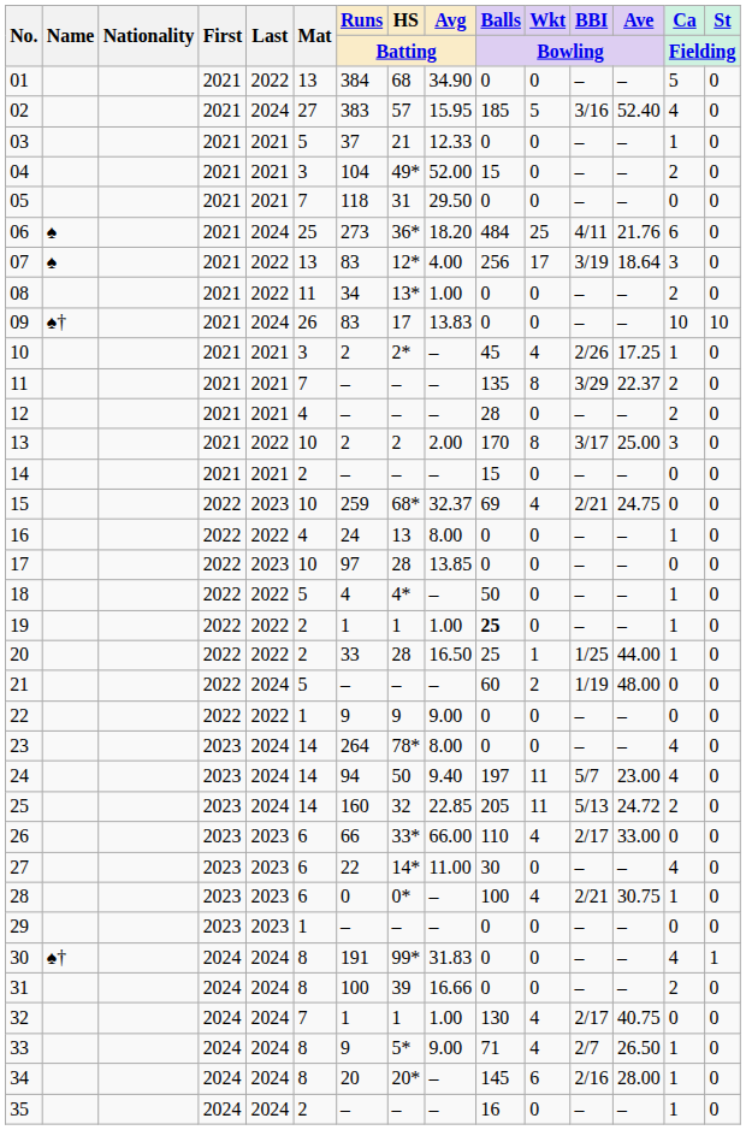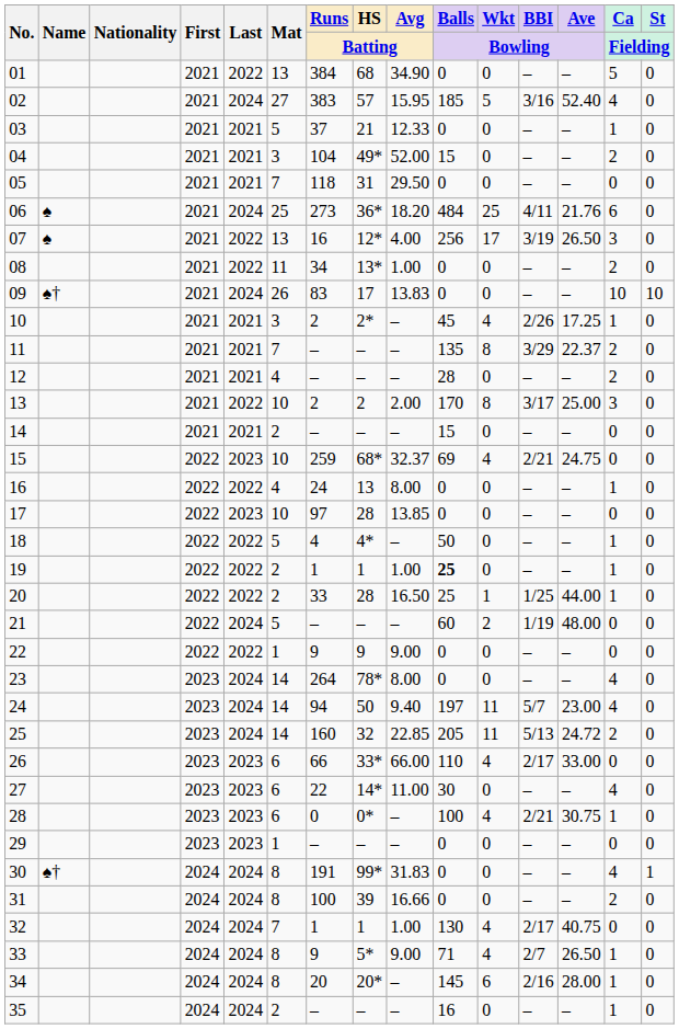 <table class="wikitable sortable">
 <tr align="center">
 <th rowspan="2">No.</th>
 <th rowspan="2">Name</th>
 <th rowspan="2">Nationality</th>
 <th rowspan="2">First</th>
 <th rowspan="2">Last</th>
 <th rowspan="2">Mat</th>
 <th style="background:#faecc8"><a href='#'>Runs</a></th>
 <th style="background:#faecc8">HS</th>
 <th style="background:#faecc8"><a href='#'>Avg</a></th>
 <th style="background:#ddcef2"><a href='#'>Balls</a></th>
 <th style="background:#ddcef2"><a href='#'>Wkt</a></th>
 <th style="background:#ddcef2"><a href='#'>BBI</a></th>
 <th style="background:#ddcef2"><a href='#'>Ave</a></th>
 <th style="background:#cef2e0"><a href='#'>Ca</a></th>
 <th style="background:#cef2e0"><a href='#'>St</a></th>
 </tr>
 <tr class="unsortable">
 <th colspan=3 style="background:#faecc8"><a href='#'>Batting</a></th>
 <th colspan=4 style="background:#ddcef2"><a href='#'>Bowling</a></th>
 <th colspan=2 style="background:#cef2e0"><a href='#'>Fielding</a></th>
 </tr>
 <tr>
 <td><span>0</span>1</td>
 <td><strong></strong></td>
 <td></td>
 <td>2021</td>
 <td>2022</td>
 <td>13</td>
 <td>384</td>
 <td>68</td>
 <td>34.90</td>
 <td>0</td>
 <td>0</td>
 <td>–</td>
 <td>–</td>
 <td>5</td>
 <td>0</td>
 </tr>
 <tr>
 <td><span>0</span>2</td>
 <td></td>
 <td></td>
 <td>2021</td>
 <td>2024</td>
 <td>27</td>
 <td>383</td>
 <td>57</td>
 <td>15.95</td>
 <td>185</td>
 <td>5</td>
 <td>3/16</td>
 <td>52.40</td>
 <td>4</td>
 <td>0</td>
 </tr>
 <tr>
 <td><span>0</span>3</td>
 <td></td>
 <td></td>
 <td>2021</td>
 <td>2021</td>
 <td>5</td>
 <td>37</td>
 <td>21</td>
 <td>12.33</td>
 <td>0</td>
 <td>0</td>
 <td>–</td>
 <td>–</td>
 <td>1</td>
 <td>0</td>
 </tr>
 <tr>
 <td><span>0</span>4</td>
 <td><strong></strong></td>
 <td></td>
 <td>2021</td>
 <td>2021</td>
 <td>3</td>
 <td>104</td>
 <td>49*</td>
 <td>52.00</td>
 <td>15</td>
 <td>0</td>
 <td>–</td>
 <td>–</td>
 <td>2</td>
 <td>0</td>
 </tr>
 <tr>
 <td><span>0</span>5</td>
 <td><strong></strong></td>
 <td></td>
 <td>2021</td>
 <td>2021</td>
 <td>7</td>
 <td>118</td>
 <td>31</td>
 <td>29.50</td>
 <td>0</td>
 <td>0</td>
 <td>–</td>
 <td>–</td>
 <td>0</td>
 <td>0</td>
 </tr>
 <tr>
 <td><span>0</span>6</td>
 <td> ♠</td>
 <td></td>
 <td>2021</td>
 <td>2024</td>
 <td>25</td>
 <td>273</td>
 <td>36*</td>
 <td>18.20</td>
 <td>484</td>
 <td>25</td>
 <td>4/11</td>
 <td>21.76</td>
 <td>6</td>
 <td>0</td>
 </tr>
 <tr>
 <td><span>0</span>7</td>
 <td> ♠</td>
 <td></td>
 <td>2021</td>
 <td>2022</td>
 <td>13</td>
-<td>83</td>
+<td>16</td>
 <td>12*</td>
 <td>4.00</td>
 <td>256</td>
 <td>17</td>
 <td>3/19</td>
-<td>18.64</td>
+<td>26.50</td>
 <td>3</td>
 <td>0</td>
 </tr>
 <tr>
 <td><span>0</span>8</td>
 <td></td>
 <td></td>
 <td>2021</td>
 <td>2022</td>
 <td>11</td>
 <td>34</td>
 <td>13*</td>
 <td>1.00</td>
 <td>0</td>
 <td>0</td>
 <td>–</td>
 <td>–</td>
 <td>2</td>
 <td>0</td>
 </tr>
 <tr>
 <td><span>0</span>9</td>
 <td> ♠†</td>
 <td></td>
 <td>2021</td>
 <td>2024</td>
 <td>26</td>
 <td>83</td>
 <td>17</td>
 <td>13.83</td>
 <td>0</td>
 <td>0</td>
 <td>–</td>
 <td>–</td>
 <td>10</td>
 <td>10</td>
 </tr>
 <tr>
 <td>10</td>
 <td></td>
 <td></td>
 <td>2021</td>
 <td>2021</td>
 <td>3</td>
 <td>2</td>
 <td>2*</td>
 <td>–</td>
 <td>45</td>
 <td>4</td>
 <td>2/26</td>
 <td>17.25</td>
 <td>1</td>
 <td>0</td>
 </tr>
 <tr>
 <td>11</td>
 <td></td>
 <td></td>
 <td>2021</td>
 <td>2021</td>
 <td>7</td>
 <td>–</td>
 <td>–</td>
 <td>–</td>
 <td>135</td>
 <td>8</td>
 <td>3/29</td>
 <td>22.37</td>
 <td>2</td>
 <td>0</td>
 </tr>
 <tr>
 <td>12</td>
 <td></td>
 <td></td>
 <td>2021</td>
 <td>2021</td>
 <td>4</td>
 <td>–</td>
 <td>–</td>
 <td>–</td>
 <td>28</td>
 <td>0</td>
 <td>–</td>
 <td>–</td>
 <td>2</td>
 <td>0</td>
 </tr>
 <tr>
 <td>13</td>
 <td></td>
 <td></td>
 <td>2021</td>
 <td>2022</td>
 <td>10</td>
 <td>2</td>
 <td>2</td>
 <td>2.00</td>
 <td>170</td>
 <td>8</td>
 <td>3/17</td>
 <td>25.00</td>
 <td>3</td>
 <td>0</td>
 </tr>
 <tr>
 <td>14</td>
 <td></td>
 <td></td>
 <td>2021</td>
 <td>2021</td>
 <td>2</td>
 <td>–</td>
 <td>–</td>
 <td>–</td>
 <td>15</td>
 <td>0</td>
 <td>–</td>
 <td>–</td>
 <td>0</td>
 <td>0</td>
 </tr>
 <tr>
 <td>15</td>
 <td><strong></strong></td>
 <td></td>
 <td>2022</td>
 <td>2023</td>
 <td>10</td>
 <td>259</td>
 <td>68*</td>
 <td>32.37</td>
 <td>69</td>
 <td>4</td>
 <td>2/21</td>
 <td>24.75</td>
 <td>0</td>
 <td>0</td>
 </tr>
 <tr>
 <td>16</td>
 <td><strong></strong></td>
 <td></td>
 <td>2022</td>
 <td>2022</td>
 <td>4</td>
 <td>24</td>
 <td>13</td>
 <td>8.00</td>
 <td>0</td>
 <td>0</td>
 <td>–</td>
 <td>–</td>
 <td>1</td>
 <td>0</td>
 </tr>
 <tr>
 <td>17</td>
 <td></td>
 <td></td>
 <td>2022</td>
 <td>2023</td>
 <td>10</td>
 <td>97</td>
 <td>28</td>
 <td>13.85</td>
 <td>0</td>
 <td>0</td>
 <td>–</td>
 <td>–</td>
 <td>0</td>
 <td>0</td>
 </tr>
 <tr>
 <td>18</td>
 <td></td>
 <td></td>
 <td>2022</td>
 <td>2022</td>
 <td>5</td>
 <td>4</td>
 <td>4*</td>
 <td>–</td>
 <td>50</td>
 <td>0</td>
 <td>–</td>
 <td>–</td>
 <td>1</td>
 <td>0</td>
 </tr>
 <tr>
 <td>19</td>
 <td><strong></strong></td>
 <td></td>
 <td>2022</td>
 <td>2022</td>
 <td>2</td>
 <td>1</td>
 <td>1</td>
 <td>1.00</td>
 <td><strong>25</strong></td>
 <td>0</td>
 <td>–</td>
 <td>–</td>
 <td>1</td>
 <td>0</td>
 </tr>
 <tr>
 <td>20</td>
 <td><strong></strong></td>
 <td></td>
 <td>2022</td>
 <td>2022</td>
 <td>2</td>
 <td>33</td>
 <td>28</td>
 <td>16.50</td>
 <td>25</td>
 <td>1</td>
 <td>1/25</td>
 <td>44.00</td>
 <td>1</td>
 <td>0</td>
 </tr>
 <tr>
 <td>21</td>
 <td></td>
 <td></td>
 <td>2022</td>
 <td>2024</td>
 <td>5</td>
 <td>–</td>
 <td>–</td>
 <td>–</td>
 <td>60</td>
 <td>2</td>
 <td>1/19</td>
 <td>48.00</td>
 <td>0</td>
 <td>0</td>
 </tr>
 <tr>
 <td>22</td>
 <td></td>
 <td></td>
 <td>2022</td>
 <td>2022</td>
 <td>1</td>
 <td>9</td>
 <td>9</td>
 <td>9.00</td>
 <td>0</td>
 <td>0</td>
 <td>–</td>
 <td>–</td>
 <td>0</td>
 <td>0</td>
 </tr>
 <tr>
 <td>23</td>
 <td><strong></strong></td>
 <td></td>
 <td>2023</td>
 <td>2024</td>
 <td>14</td>
 <td>264</td>
 <td>78*</td>
 <td>8.00</td>
 <td>0</td>
 <td>0</td>
 <td>–</td>
 <td>–</td>
 <td>4</td>
 <td>0</td>
 </tr>
 <tr>
 <td>24</td>
 <td></td>
 <td></td>
 <td>2023</td>
 <td>2024</td>
 <td>14</td>
 <td>94</td>
 <td>50</td>
 <td>9.40</td>
 <td>197</td>
 <td>11</td>
 <td>5/7</td>
 <td>23.00</td>
 <td>4</td>
 <td>0</td>
 </tr>
 <tr>
 <td>25</td>
 <td></td>
 <td></td>
 <td>2023</td>
 <td>2024</td>
 <td>14</td>
 <td>160</td>
 <td>32</td>
 <td>22.85</td>
 <td>205</td>
 <td>11</td>
 <td>5/13</td>
 <td>24.72</td>
 <td>2</td>
 <td>0</td>
 </tr>
 <tr>
 <td>26</td>
 <td><strong></strong></td>
 <td></td>
 <td>2023</td>
 <td>2023</td>
 <td>6</td>
 <td>66</td>
 <td>33*</td>
 <td>66.00</td>
 <td>110</td>
 <td>4</td>
 <td>2/17</td>
 <td>33.00</td>
 <td>0</td>
 <td>0</td>
 </tr>
 <tr>
 <td>27</td>
 <td></td>
 <td></td>
 <td>2023</td>
 <td>2023</td>
 <td>6</td>
 <td>22</td>
 <td>14*</td>
 <td>11.00</td>
 <td>30</td>
 <td>0</td>
 <td>–</td>
 <td>–</td>
 <td>4</td>
 <td>0</td>
 </tr>
 <tr>
 <td>28</td>
 <td></td>
 <td></td>
 <td>2023</td>
 <td>2023</td>
 <td>6</td>
 <td>0</td>
 <td>0*</td>
 <td>–</td>
 <td>100</td>
 <td>4</td>
 <td>2/21</td>
 <td>30.75</td>
 <td>1</td>
 <td>0</td>
 </tr>
 <tr>
 <td>29</td>
 <td></td>
 <td></td>
 <td>2023</td>
 <td>2023</td>
 <td>1</td>
 <td>–</td>
 <td>–</td>
 <td>–</td>
 <td>0</td>
 <td>0</td>
 <td>–</td>
 <td>–</td>
 <td>0</td>
 <td>0</td>
 </tr>
 <tr>
 <td>30</td>
 <td><strong></strong> ♠†</td>
 <td></td>
 <td>2024</td>
 <td>2024</td>
 <td>8</td>
 <td>191</td>
 <td>99*</td>
 <td>31.83</td>
 <td>0</td>
 <td>0</td>
 <td>–</td>
 <td>–</td>
 <td>4</td>
 <td>1</td>
 </tr>
 <tr>
 <td>31</td>
 <td></td>
 <td></td>
 <td>2024</td>
 <td>2024</td>
 <td>8</td>
 <td>100</td>
 <td>39</td>
 <td>16.66</td>
 <td>0</td>
 <td>0</td>
 <td>–</td>
 <td>–</td>
 <td>2</td>
 <td>0</td>
 </tr>
 <tr>
 <td>32</td>
 <td><strong></strong></td>
 <td></td>
 <td>2024</td>
 <td>2024</td>
 <td>7</td>
 <td>1</td>
 <td>1</td>
 <td>1.00</td>
 <td>130</td>
 <td>4</td>
 <td>2/17</td>
 <td>40.75</td>
 <td>0</td>
 <td>0</td>
 </tr>
 <tr>
 <td>33</td>
 <td></td>
 <td></td>
 <td>2024</td>
 <td>2024</td>
 <td>8</td>
 <td>9</td>
 <td>5*</td>
 <td>9.00</td>
 <td>71</td>
 <td>4</td>
 <td>2/7</td>
 <td>26.50</td>
 <td>1</td>
 <td>0</td>
 </tr>
 <tr>
 <td>34</td>
 <td></td>
 <td></td>
 <td>2024</td>
 <td>2024</td>
 <td>8</td>
 <td>20</td>
 <td>20*</td>
 <td>–</td>
 <td>145</td>
 <td>6</td>
 <td>2/16</td>
 <td>28.00</td>
 <td>1</td>
 <td>0</td>
 </tr>
 <tr>
 <td>35</td>
 <td></td>
 <td></td>
 <td>2024</td>
 <td>2024</td>
 <td>2</td>
 <td>–</td>
 <td>–</td>
 <td>–</td>
 <td>16</td>
 <td>0</td>
 <td>–</td>
 <td>–</td>
 <td>1</td>
 <td>0</td>
 </tr>
 </table>
